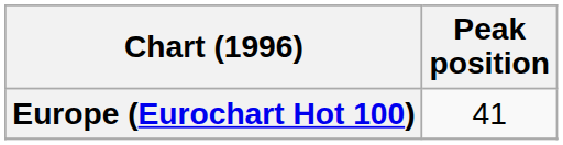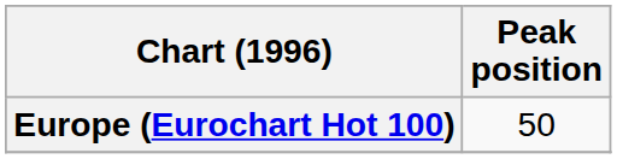 <table class="wikitable sortable plainrowheaders" style="text-align:center">
 <tr>
 <th scope="col">Chart (1996)</th>
 <th scope="col">Peak<br>position</th>
 </tr>
 <tr>
 <th scope="row">Europe (<a href='#'>Eurochart Hot 100</a>)</th>
-<td>41</td>
+<td>50</td>
 </tr>
 <tr>
 </tr>
 <tr>
 </tr>
 <tr>
 </tr>
 </table>
